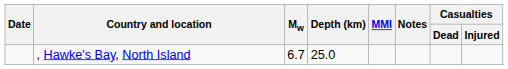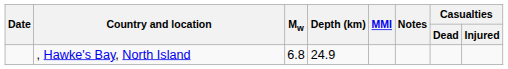 <table class="wikitable sortable sort-under" style="border:1px black; margin-left:1em;">
 <tr>
 <th rowspan="2"><small>Date</small></th>
 <th rowspan="2" style="width: 310px"><small>Country and location</small></th>
 <th rowspan="2"><small>M<sub>w</sub></small></th>
 <th rowspan="2"><small>Depth (km)</small></th>
 <th rowspan="2"><small><a href='#'>MMI</a></small></th>
 <th rowspan="2" class="unsortable"><small>Notes</small></th>
 <th colspan="2"><small>Casualties</small></th>
 </tr>
 <tr>
 <th><small>Dead</small></th>
 <th><small>Injured</small></th>
 </tr>
 <tr>
 <td></td>
 <td>, <a href='#'>Hawke's Bay</a>, <a href='#'>North Island</a></td>
-<td>6.7</td>
-<td>25.0</td>
+<td>6.8</td>
+<td>24.9</td>
 <td></td>
 <td></td>
 <td></td>
 <td></td>
 </tr>
 </table>
